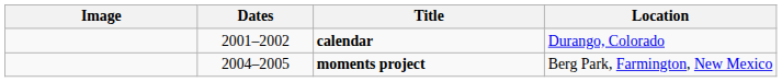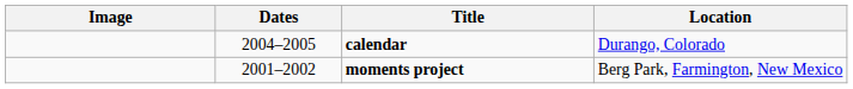 <table class="wikitable">
 <tr>
 <th width="25%">Image</th>
 <th width="15%">Dates</th>
 <th width="30%">Title</th>
 <th width="30%">Location</th>
 </tr>
 <tr valign="top">
 <td align="center"></td>
-<td align="center">2001–2002</td>
+<td align="center">2004–2005</td>
 <td><strong>calendar</strong></td>
 <td><a href='#'>Durango, Colorado</a></td>
 </tr>
 <tr valign="top">
 <td align="center"></td>
-<td align="center">2004–2005</td>
+<td align="center">2001–2002</td>
 <td><strong>moments project</strong></td>
 <td>Berg Park, <a href='#'>Farmington</a>, <a href='#'>New Mexico</a></td>
 </tr>
 </table>
